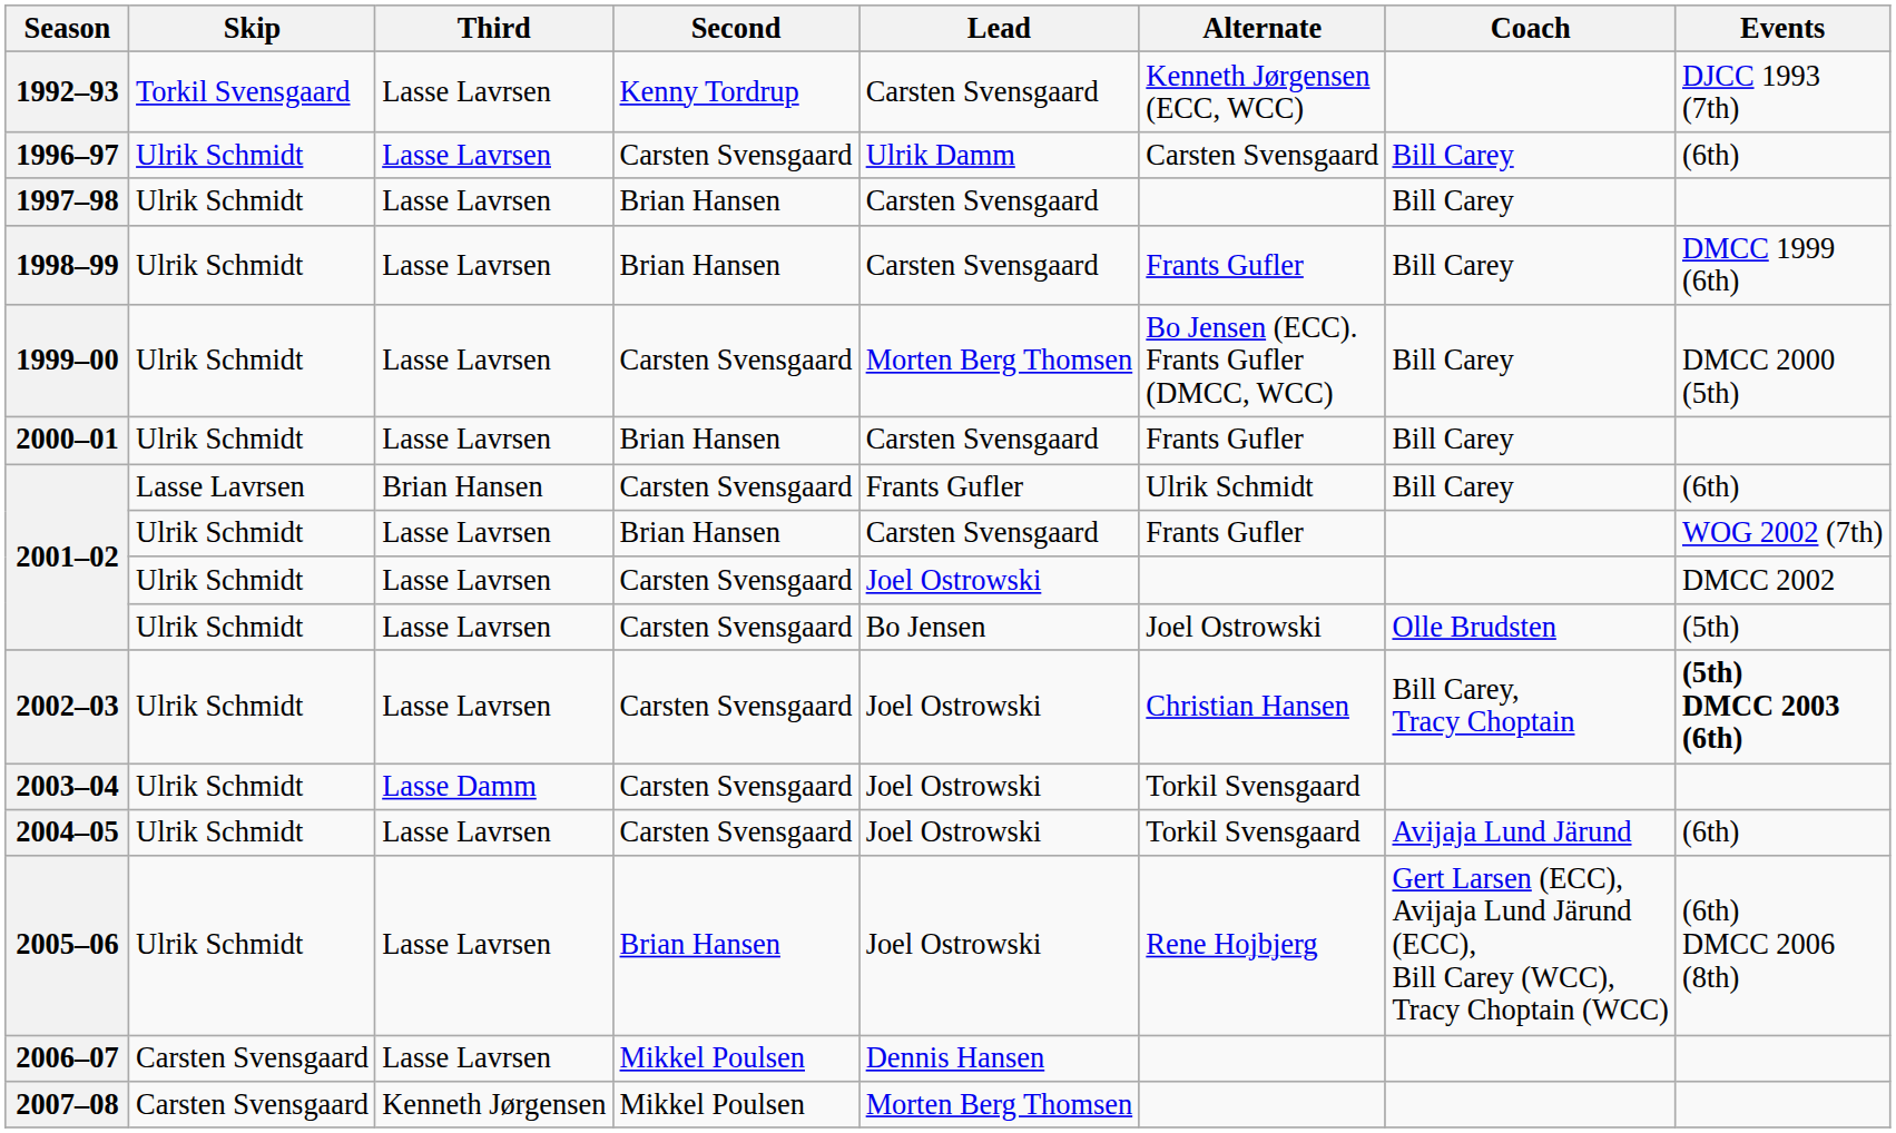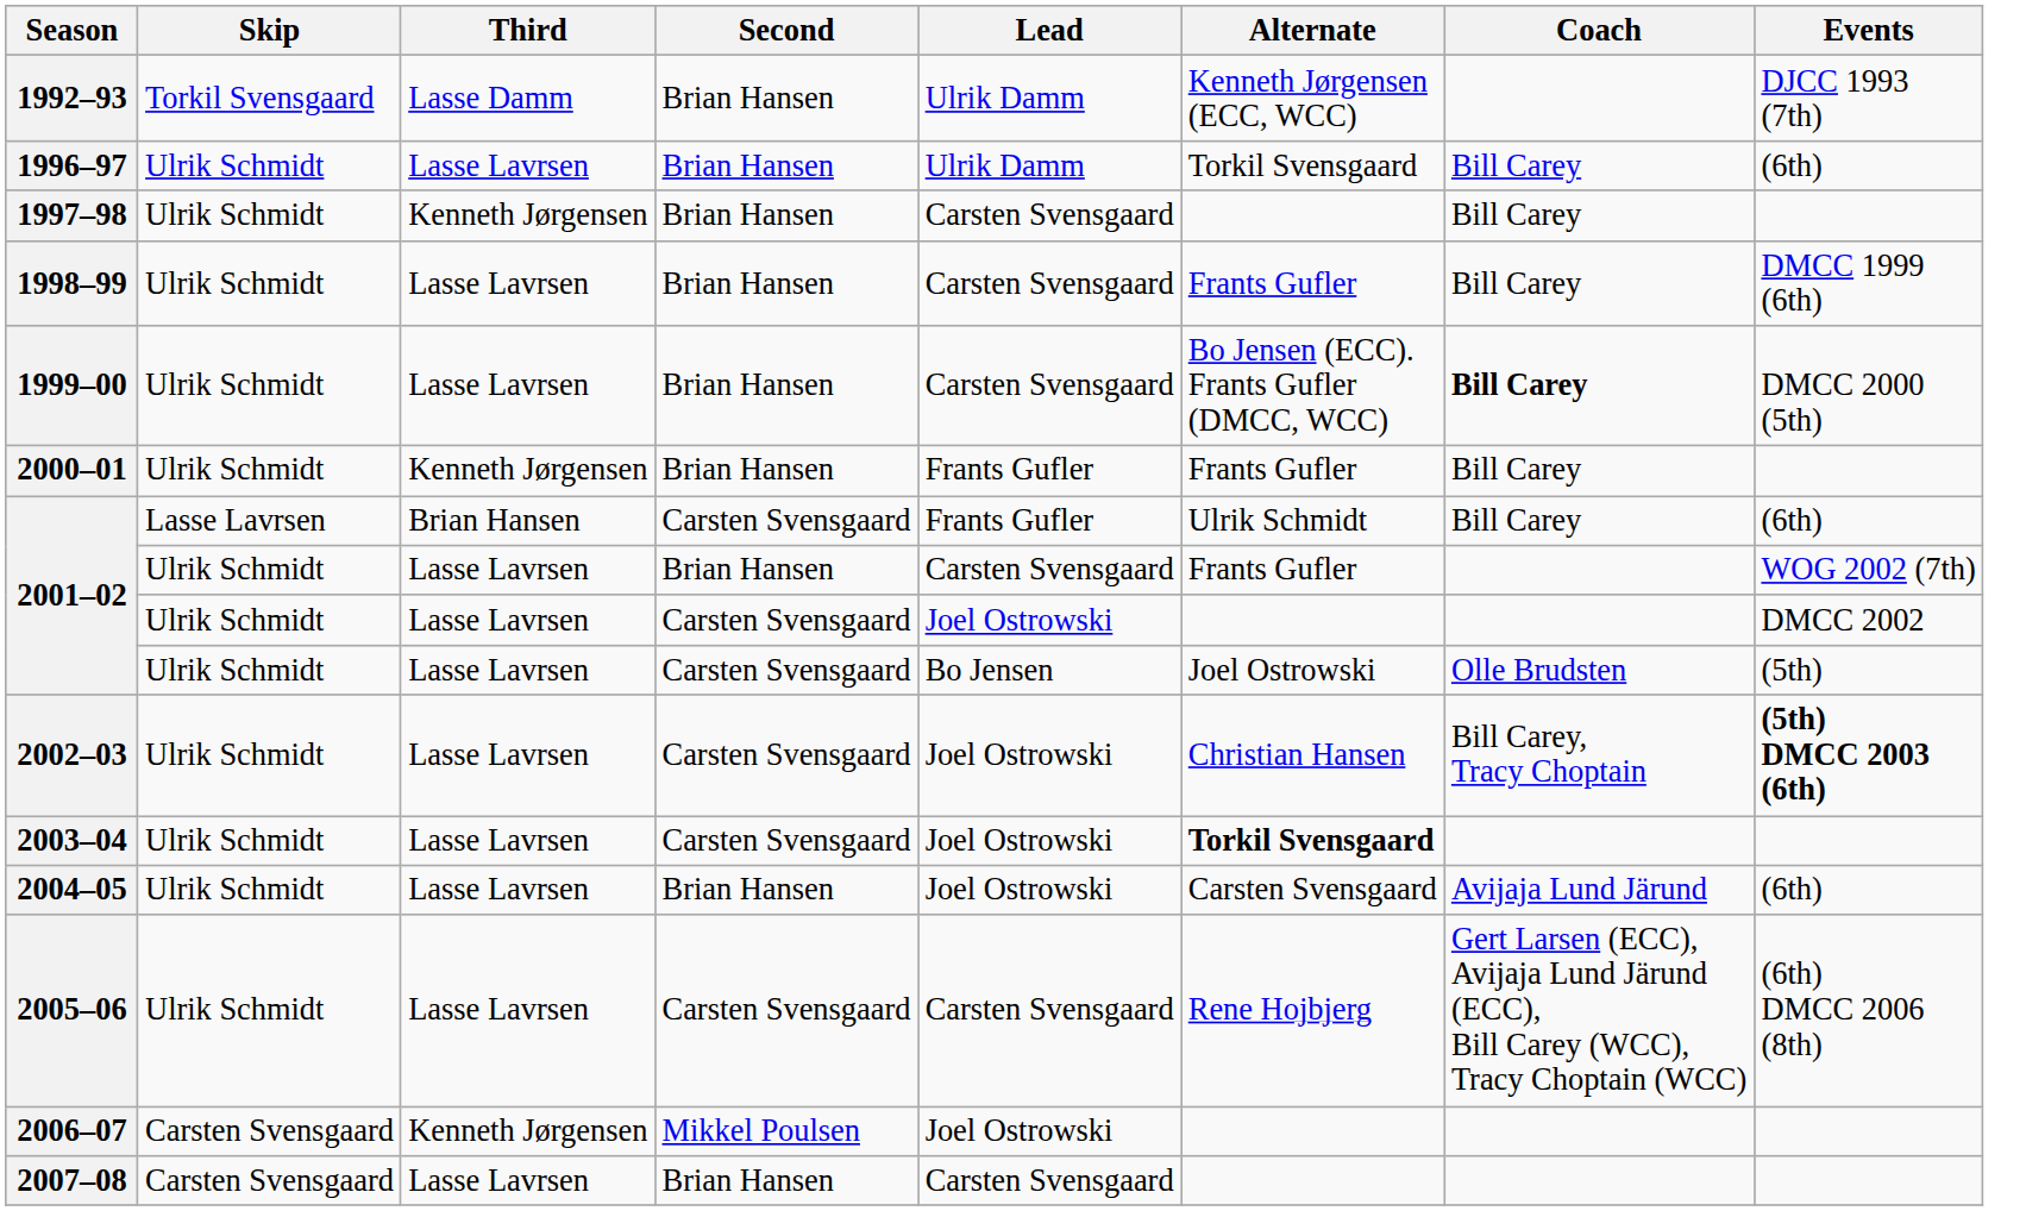 <table class="wikitable">
 <tr>
 <th scope="col" width=60>Season</th>
 <th scope="col">Skip</th>
 <th scope="col">Third</th>
 <th scope="col">Second</th>
 <th scope="col">Lead</th>
 <th scope="col">Alternate</th>
 <th scope="col">Coach</th>
 <th scope="col">Events</th>
 </tr>
 <tr>
 <th scope="row">1992–93</th>
 <td><a href='#'>Torkil Svensgaard</a></td>
-<td>Lasse Lavrsen</td>
-<td><a href='#'>Kenny Tordrup</a></td>
-<td>Carsten Svensgaard</td>
+<td><a href='#'>Lasse Damm</a></td>
+<td>Brian Hansen</td>
+<td><a href='#'>Ulrik Damm</a></td>
 <td><a href='#'>Kenneth Jørgensen</a><br>(ECC, WCC)</td>
 <td></td>
 <td><a href='#'>DJCC</a> 1993 <br> (7th)</td>
 </tr>
 <tr>
 <th scope="row">1996–97</th>
 <td><a href='#'>Ulrik Schmidt</a></td>
 <td><a href='#'>Lasse Lavrsen</a></td>
-<td>Carsten Svensgaard</td>
+<td><a href='#'>Brian Hansen</a></td>
 <td><a href='#'>Ulrik Damm</a></td>
-<td>Carsten Svensgaard</td>
+<td>Torkil Svensgaard</td>
 <td><a href='#'>Bill Carey</a></td>
 <td> (6th)</td>
 </tr>
 <tr>
 <th scope="row">1997–98</th>
 <td>Ulrik Schmidt</td>
-<td>Lasse Lavrsen</td>
+<td>Kenneth Jørgensen</td>
 <td>Brian Hansen</td>
 <td>Carsten Svensgaard</td>
 <td></td>
 <td>Bill Carey</td>
 <td> </td>
 </tr>
 <tr>
 <th scope="row">1998–99</th>
 <td>Ulrik Schmidt</td>
 <td>Lasse Lavrsen</td>
 <td>Brian Hansen</td>
 <td>Carsten Svensgaard</td>
 <td><a href='#'>Frants Gufler</a></td>
 <td>Bill Carey</td>
 <td><a href='#'>DMCC</a> 1999 <br> (6th)</td>
 </tr>
 <tr>
 <th scope="row">1999–00</th>
 <td>Ulrik Schmidt</td>
 <td>Lasse Lavrsen</td>
+<td>Brian Hansen</td>
 <td>Carsten Svensgaard</td>
-<td><a href='#'>Morten Berg Thomsen</a></td>
 <td><a href='#'>Bo Jensen</a> (ECC).<br>Frants Gufler<br>(DMCC, WCC)</td>
-<td>Bill Carey</td>
+<td><strong>Bill Carey</strong></td>
 <td> <br>DMCC 2000 <br> (5th)</td>
 </tr>
 <tr>
 <th scope="row">2000–01</th>
 <td>Ulrik Schmidt</td>
-<td>Lasse Lavrsen</td>
+<td>Kenneth Jørgensen</td>
 <td>Brian Hansen</td>
-<td>Carsten Svensgaard</td>
+<td>Frants Gufler</td>
 <td>Frants Gufler</td>
 <td>Bill Carey</td>
 <td> </td>
 </tr>
 <tr>
 <th scope="row" rowspan=4>2001–02</th>
 <td>Lasse Lavrsen</td>
 <td>Brian Hansen</td>
 <td>Carsten Svensgaard</td>
 <td>Frants Gufler</td>
 <td>Ulrik Schmidt</td>
 <td>Bill Carey</td>
 <td> (6th)</td>
 </tr>
 <tr>
 <td>Ulrik Schmidt</td>
 <td>Lasse Lavrsen</td>
 <td>Brian Hansen</td>
 <td>Carsten Svensgaard</td>
 <td>Frants Gufler</td>
 <td></td>
 <td><a href='#'>WOG 2002</a> (7th)</td>
 </tr>
 <tr>
 <td>Ulrik Schmidt</td>
 <td>Lasse Lavrsen</td>
 <td>Carsten Svensgaard</td>
 <td><a href='#'>Joel Ostrowski</a></td>
 <td></td>
 <td></td>
 <td>DMCC 2002 </td>
 </tr>
 <tr>
 <td>Ulrik Schmidt</td>
 <td>Lasse Lavrsen</td>
 <td>Carsten Svensgaard</td>
 <td>Bo Jensen</td>
 <td>Joel Ostrowski</td>
 <td><a href='#'>Olle Brudsten</a></td>
 <td> (5th)</td>
 </tr>
 <tr>
 <th scope="row">2002–03</th>
 <td>Ulrik Schmidt</td>
 <td>Lasse Lavrsen</td>
 <td>Carsten Svensgaard</td>
 <td>Joel Ostrowski</td>
 <td><a href='#'>Christian Hansen</a></td>
 <td>Bill Carey,<br><a href='#'>Tracy Choptain</a></td>
 <td><strong> (5th)<br>DMCC 2003 <br> (6th)</strong></td>
 </tr>
 <tr>
 <th scope="row">2003–04</th>
 <td>Ulrik Schmidt</td>
-<td><a href='#'>Lasse Damm</a></td>
+<td>Lasse Lavrsen</td>
 <td>Carsten Svensgaard</td>
 <td>Joel Ostrowski</td>
-<td>Torkil Svensgaard</td>
+<td><strong>Torkil Svensgaard</strong></td>
 <td></td>
 <td> </td>
 </tr>
 <tr>
 <th scope="row">2004–05</th>
 <td>Ulrik Schmidt</td>
 <td>Lasse Lavrsen</td>
+<td>Brian Hansen</td>
+<td>Joel Ostrowski</td>
 <td>Carsten Svensgaard</td>
-<td>Joel Ostrowski</td>
-<td>Torkil Svensgaard</td>
 <td><a href='#'>Avijaja Lund Järund</a></td>
 <td> (6th)</td>
 </tr>
 <tr>
 <th scope="row">2005–06</th>
 <td>Ulrik Schmidt</td>
 <td>Lasse Lavrsen</td>
-<td><a href='#'>Brian Hansen</a></td>
-<td>Joel Ostrowski</td>
+<td>Carsten Svensgaard</td>
+<td>Carsten Svensgaard</td>
 <td><a href='#'>Rene Hojbjerg</a></td>
 <td><a href='#'>Gert Larsen</a> (ECC),<br>Avijaja Lund Järund<br>(ECC),<br>Bill Carey (WCC),<br>Tracy Choptain (WCC)</td>
 <td> (6th)<br>DMCC 2006 <br> (8th)</td>
 </tr>
 <tr>
 <th scope="row">2006–07</th>
 <td>Carsten Svensgaard</td>
-<td>Lasse Lavrsen</td>
+<td>Kenneth Jørgensen</td>
 <td><a href='#'>Mikkel Poulsen</a></td>
-<td><a href='#'>Dennis Hansen</a></td>
+<td>Joel Ostrowski</td>
 <td></td>
 <td></td>
 <td></td>
 </tr>
 <tr>
 <th scope="row">2007–08</th>
 <td>Carsten Svensgaard</td>
-<td>Kenneth Jørgensen</td>
-<td>Mikkel Poulsen</td>
-<td><a href='#'>Morten Berg Thomsen</a></td>
+<td>Lasse Lavrsen</td>
+<td>Brian Hansen</td>
+<td>Carsten Svensgaard</td>
 <td></td>
 <td></td>
 <td></td>
 </tr>
 </table>
